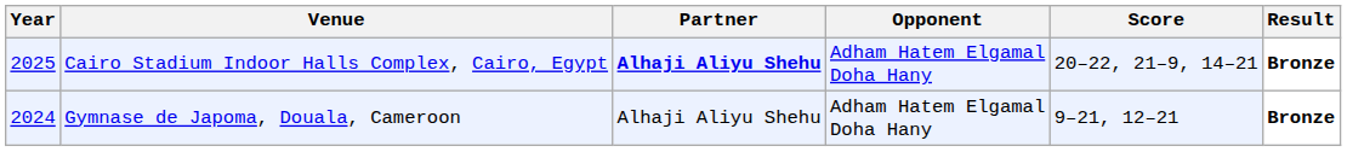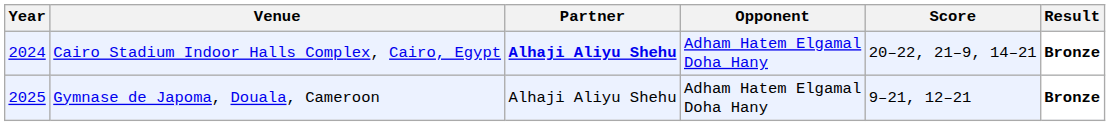 <table class="sortable wikitable" style="font-size: 90%;">
 <tr>
 <th>Year</th>
 <th>Venue</th>
 <th>Partner</th>
 <th>Opponent</th>
 <th>Score</th>
 <th>Result</th>
 </tr>
 <tr style="background:#ECF2FF">
-<td align="center"><a href='#'>2025</a></td>
+<td align="center"><a href='#'>2024</a></td>
 <td align="left"><a href='#'>Cairo Stadium Indoor Halls Complex</a>, <a href='#'>Cairo, Egypt</a></td>
 <td align="left"><strong> <a href='#'>Alhaji Aliyu Shehu</a></strong></td>
 <td align="left"> <a href='#'>Adham Hatem Elgamal</a> <br>  <a href='#'>Doha Hany</a></td>
 <td align="left">20–22, 21–9, 14–21</td>
 <td style="text-align:left; background:white"> <strong>Bronze</strong></td>
 </tr>
 <tr style="background:#ECF2FF">
-<td align="center"><a href='#'>2024</a></td>
+<td align="center"><a href='#'>2025</a></td>
 <td align="left"><a href='#'>Gymnase de Japoma</a>, <a href='#'>Douala</a>, Cameroon</td>
 <td align="left"> Alhaji Aliyu Shehu</td>
 <td align="left"> Adham Hatem Elgamal<br>  Doha Hany</td>
 <td align="left">9–21, 12–21</td>
 <td style="text-align:left; background:white"> <strong>Bronze</strong></td>
 </tr>
 </table>
